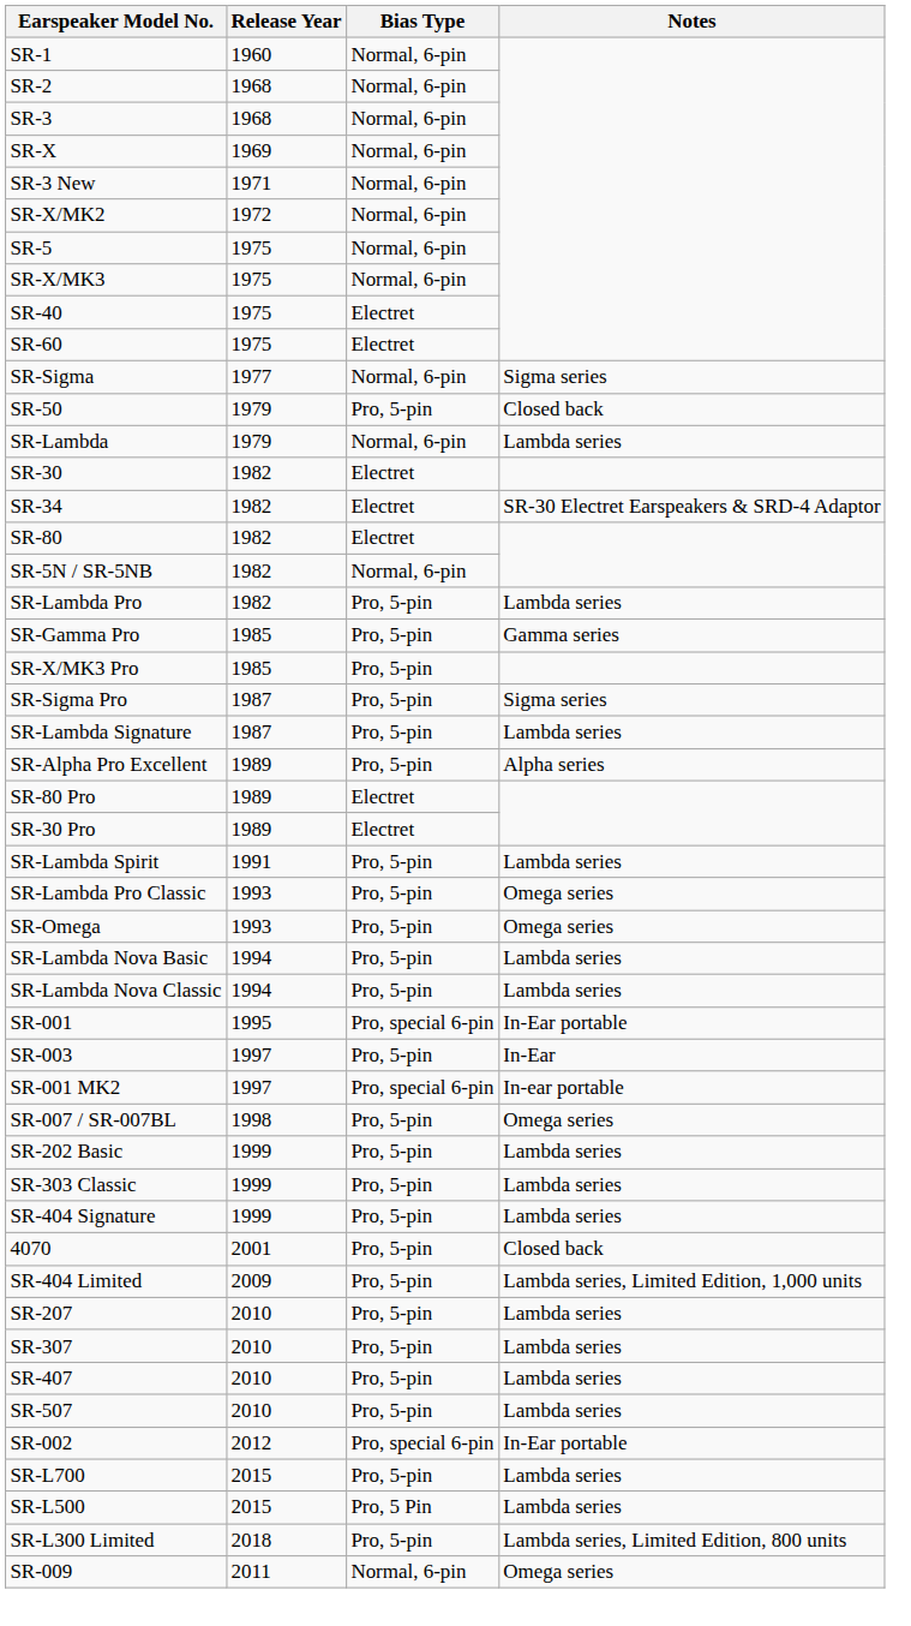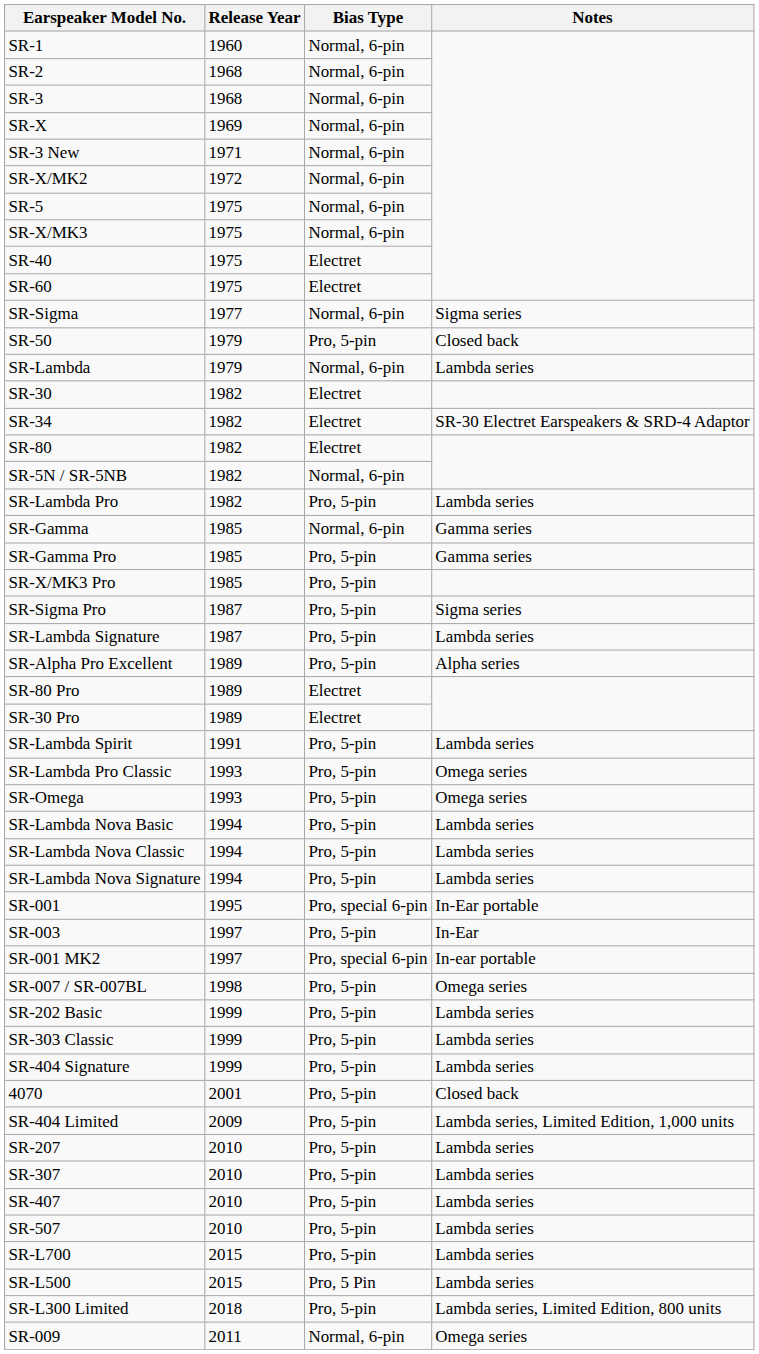 <table class="wikitable">
 <tr>
 <th>Earspeaker Model No.</th>
 <th>Release Year</th>
 <th>Bias Type</th>
 <th>Notes</th>
 </tr>
 <tr>
 <td>SR-1</td>
 <td>1960</td>
 <td>Normal, 6-pin</td>
 </tr>
 <tr>
 <td>SR-2</td>
 <td>1968</td>
 <td>Normal, 6-pin</td>
 </tr>
 <tr>
 <td>SR-3</td>
 <td>1968</td>
 <td>Normal, 6-pin</td>
 </tr>
 <tr>
 <td>SR-X</td>
 <td>1969</td>
 <td>Normal, 6-pin</td>
 </tr>
 <tr>
 <td>SR-3 New</td>
 <td>1971</td>
 <td>Normal, 6-pin</td>
 </tr>
 <tr>
 <td>SR-X/MK2</td>
 <td>1972</td>
 <td>Normal, 6-pin</td>
 </tr>
 <tr>
 <td>SR-5</td>
 <td>1975</td>
 <td>Normal, 6-pin</td>
 </tr>
 <tr>
 <td>SR-X/MK3</td>
 <td>1975</td>
 <td>Normal, 6-pin</td>
 </tr>
 <tr>
 <td>SR-40</td>
 <td>1975</td>
 <td>Electret</td>
 </tr>
 <tr>
 <td>SR-60</td>
 <td>1975</td>
 <td>Electret</td>
 </tr>
 <tr>
 <td>SR-Sigma</td>
 <td>1977</td>
 <td>Normal, 6-pin</td>
 <td>Sigma series</td>
 </tr>
 <tr>
 <td>SR-50</td>
 <td>1979</td>
 <td>Pro, 5-pin</td>
 <td>Closed back</td>
 </tr>
 <tr>
 <td>SR-Lambda</td>
 <td>1979</td>
 <td>Normal, 6-pin</td>
 <td>Lambda series</td>
 </tr>
 <tr>
 <td>SR-30</td>
 <td>1982</td>
 <td>Electret</td>
 </tr>
 <tr>
 <td>SR-34</td>
 <td>1982</td>
 <td>Electret</td>
 <td>SR-30 Electret Earspeakers & SRD-4 Adaptor</td>
 </tr>
 <tr>
 <td>SR-80</td>
 <td>1982</td>
 <td>Electret</td>
 </tr>
 <tr>
 <td>SR-5N / SR-5NB</td>
 <td>1982</td>
 <td>Normal, 6-pin</td>
 </tr>
 <tr>
 <td>SR-Lambda Pro</td>
 <td>1982</td>
 <td>Pro, 5-pin</td>
 <td>Lambda series</td>
 </tr>
 <tr>
+<td>SR-Gamma</td>
+<td>1985</td>
+<td>Normal, 6-pin</td>
+<td>Gamma series</td>
+</tr>
+<tr>
 <td>SR-Gamma Pro</td>
 <td>1985</td>
 <td>Pro, 5-pin</td>
 <td>Gamma series</td>
 </tr>
 <tr>
 <td>SR-X/MK3 Pro</td>
 <td>1985</td>
 <td>Pro, 5-pin</td>
 </tr>
 <tr>
 <td>SR-Sigma Pro</td>
 <td>1987</td>
 <td>Pro, 5-pin</td>
 <td>Sigma series</td>
 </tr>
 <tr>
 <td>SR-Lambda Signature</td>
 <td>1987</td>
 <td>Pro, 5-pin</td>
 <td>Lambda series</td>
 </tr>
 <tr>
 <td>SR-Alpha Pro Excellent</td>
 <td>1989</td>
 <td>Pro, 5-pin</td>
 <td>Alpha series</td>
 </tr>
 <tr>
 <td>SR-80 Pro</td>
 <td>1989</td>
 <td>Electret</td>
 </tr>
 <tr>
 <td>SR-30 Pro</td>
 <td>1989</td>
 <td>Electret</td>
 </tr>
 <tr>
 <td>SR-Lambda Spirit</td>
 <td>1991</td>
 <td>Pro, 5-pin</td>
 <td>Lambda series</td>
 </tr>
 <tr>
 <td>SR-Lambda Pro Classic</td>
 <td>1993</td>
 <td>Pro, 5-pin</td>
 <td>Omega series</td>
 </tr>
 <tr>
 <td>SR-Omega</td>
 <td>1993</td>
 <td>Pro, 5-pin</td>
 <td>Omega series</td>
 </tr>
 <tr>
 <td>SR-Lambda Nova Basic</td>
 <td>1994</td>
 <td>Pro, 5-pin</td>
 <td>Lambda series</td>
 </tr>
 <tr>
 <td>SR-Lambda Nova Classic</td>
+<td>1994</td>
+<td>Pro, 5-pin</td>
+<td>Lambda series</td>
+</tr>
+<tr>
+<td>SR-Lambda Nova Signature</td>
 <td>1994</td>
 <td>Pro, 5-pin</td>
 <td>Lambda series</td>
 </tr>
 <tr>
 <td>SR-001</td>
 <td>1995</td>
 <td>Pro, special 6-pin</td>
 <td>In-Ear portable</td>
 </tr>
 <tr>
 <td>SR-003</td>
 <td>1997</td>
 <td>Pro, 5-pin</td>
 <td>In-Ear</td>
 </tr>
 <tr>
 <td>SR-001 MK2</td>
 <td>1997</td>
 <td>Pro, special 6-pin</td>
 <td>In-ear portable</td>
 </tr>
 <tr>
 <td>SR-007 / SR-007BL</td>
 <td>1998</td>
 <td>Pro, 5-pin</td>
 <td>Omega series</td>
 </tr>
 <tr>
 <td>SR-202 Basic</td>
 <td>1999</td>
 <td>Pro, 5-pin</td>
 <td>Lambda series</td>
 </tr>
 <tr>
 <td>SR-303 Classic</td>
 <td>1999</td>
 <td>Pro, 5-pin</td>
 <td>Lambda series</td>
 </tr>
 <tr>
 <td>SR-404 Signature</td>
 <td>1999</td>
 <td>Pro, 5-pin</td>
 <td>Lambda series</td>
 </tr>
 <tr>
 <td>4070</td>
 <td>2001</td>
 <td>Pro, 5-pin</td>
 <td>Closed back</td>
 </tr>
 <tr>
 <td>SR-404 Limited</td>
 <td>2009</td>
 <td>Pro, 5-pin</td>
 <td>Lambda series, Limited Edition, 1,000 units</td>
 </tr>
 <tr>
 <td>SR-207</td>
 <td>2010</td>
 <td>Pro, 5-pin</td>
 <td>Lambda series</td>
 </tr>
 <tr>
 <td>SR-307</td>
 <td>2010</td>
 <td>Pro, 5-pin</td>
 <td>Lambda series</td>
 </tr>
 <tr>
 <td>SR-407</td>
 <td>2010</td>
 <td>Pro, 5-pin</td>
 <td>Lambda series</td>
 </tr>
 <tr>
 <td>SR-507</td>
 <td>2010</td>
 <td>Pro, 5-pin</td>
 <td>Lambda series</td>
 </tr>
 <tr>
-<td>SR-002</td>
-<td>2012</td>
-<td>Pro, special 6-pin</td>
-<td>In-Ear portable</td>
-</tr>
-<tr>
 <td>SR-L700</td>
 <td>2015</td>
 <td>Pro, 5-pin</td>
 <td>Lambda series</td>
 </tr>
 <tr>
 <td>SR-L500</td>
 <td>2015</td>
 <td>Pro, 5 Pin</td>
 <td>Lambda series</td>
 </tr>
 <tr>
 <td>SR-L300 Limited</td>
 <td>2018</td>
 <td>Pro, 5-pin</td>
 <td>Lambda series, Limited Edition, 800 units</td>
 </tr>
 <tr>
 <td>SR-009</td>
 <td>2011</td>
 <td>Normal, 6-pin</td>
 <td>Omega series</td>
 </tr>
 </table>
